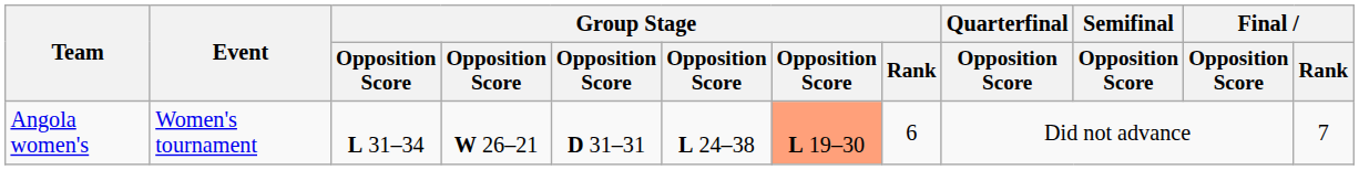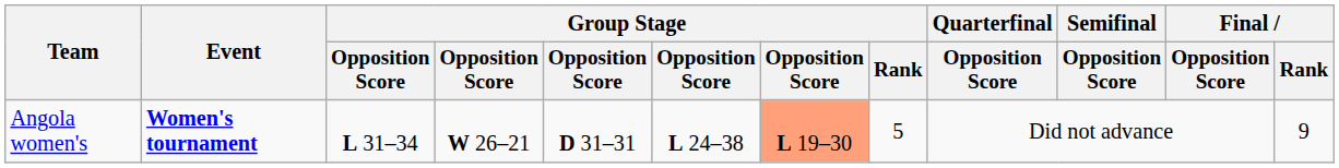 <table class="wikitable" style="font-size:90%">
 <tr>
 <th rowspan=2>Team</th>
 <th rowspan=2>Event</th>
 <th colspan=6>Group Stage</th>
 <th>Quarterfinal</th>
 <th>Semifinal</th>
 <th colspan=2>Final / </th>
 </tr>
 <tr style="font-size:95%">
 <th>Opposition<br>Score</th>
 <th>Opposition<br>Score</th>
 <th>Opposition<br>Score</th>
 <th>Opposition<br>Score</th>
 <th>Opposition<br>Score</th>
 <th>Rank</th>
 <th>Opposition<br>Score</th>
 <th>Opposition<br>Score</th>
 <th>Opposition<br>Score</th>
 <th>Rank</th>
 </tr>
 <tr align=center>
 <td align=left><a href='#'>Angola women's</a></td>
-<td align=left><a href='#'>Women's tournament</a></td>
+<td align=left><strong><a href='#'>Women's tournament</a></strong></td>
 <td><br><strong>L</strong> 31–34</td>
 <td><br><strong>W</strong> 26–21</td>
 <td><br><strong>D</strong> 31–31</td>
 <td><br><strong>L</strong> 24–38</td>
 <td style="background: lightsalmon;"><br><strong>L</strong> 19–30</td>
-<td>6</td>
+<td>5</td>
 <td Colspan=3>Did not advance</td>
-<td>7</td>
+<td>9</td>
 </tr>
 </table>
